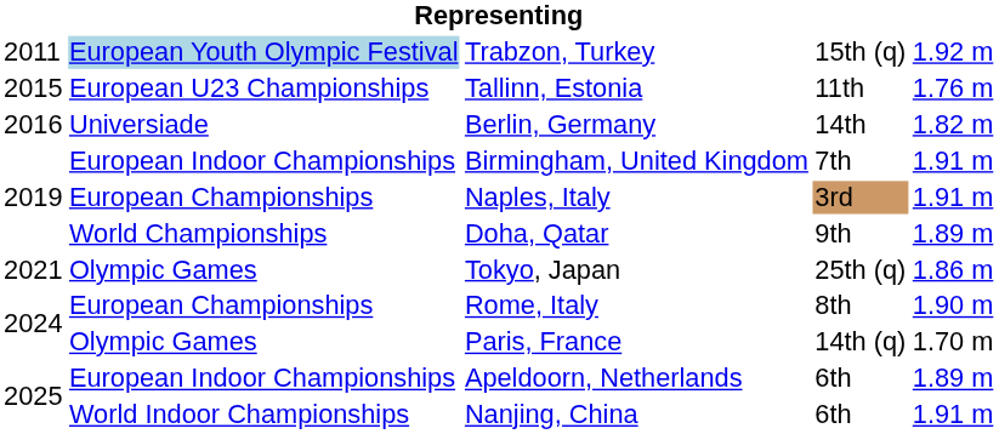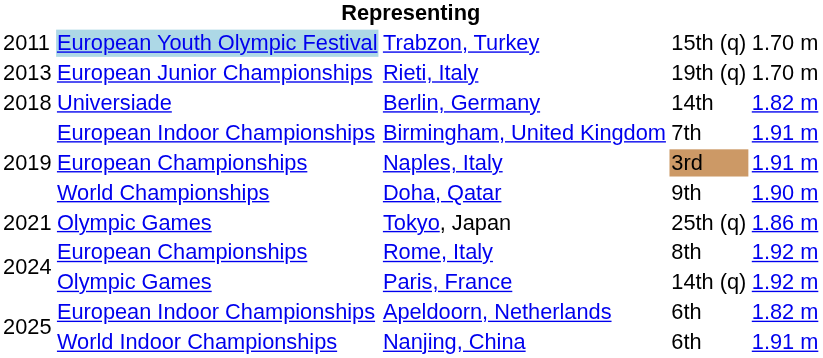 <table>
 <tr>
 <th colspan="5">Representing </th>
 </tr>
 <tr>
 <td>2011</td>
 <td style="background: lightblue;"><a href='#'>European Youth Olympic Festival</a></td>
 <td><a href='#'>Trabzon, Turkey</a></td>
 <td>15th (q)</td>
-<td><a href='#'>1.92 m</a></td>
+<td>1.70 m</td>
 </tr>
 <tr>
-<td>2015</td>
-<td><a href='#'>European U23 Championships</a></td>
-<td><a href='#'>Tallinn, Estonia</a></td>
-<td>11th</td>
-<td><a href='#'>1.76 m</a></td>
+<td>2013</td>
+<td><a href='#'>European Junior Championships</a></td>
+<td><a href='#'>Rieti, Italy</a></td>
+<td>19th (q)</td>
+<td>1.70 m</td>
 </tr>
 <tr>
-<td>2016</td>
+<td>2018</td>
 <td><a href='#'>Universiade</a></td>
 <td><a href='#'>Berlin, Germany</a></td>
 <td>14th</td>
 <td><a href='#'>1.82 m</a></td>
 </tr>
 <tr>
 <td rowspan=3>2019</td>
 <td><a href='#'>European Indoor Championships</a></td>
 <td><a href='#'>Birmingham, United Kingdom</a></td>
 <td>7th</td>
 <td><a href='#'>1.91 m</a></td>
 </tr>
 <tr>
 <td><a href='#'>European Championships</a></td>
 <td><a href='#'>Naples, Italy</a></td>
 <td bgcolor=cc9966>3rd</td>
 <td><a href='#'>1.91 m</a></td>
 </tr>
 <tr>
 <td><a href='#'>World Championships</a></td>
 <td><a href='#'>Doha, Qatar</a></td>
 <td>9th</td>
-<td><a href='#'>1.89 m</a></td>
+<td><a href='#'>1.90 m</a></td>
 </tr>
 <tr>
 <td>2021</td>
 <td><a href='#'>Olympic Games</a></td>
 <td><a href='#'>Tokyo</a>, Japan</td>
 <td>25th (q)</td>
 <td><a href='#'>1.86 m</a></td>
 </tr>
 <tr>
 <td rowspan=2>2024</td>
 <td><a href='#'>European Championships</a></td>
 <td><a href='#'>Rome, Italy</a></td>
 <td>8th</td>
-<td><a href='#'>1.90 m</a></td>
+<td><a href='#'>1.92 m</a></td>
 </tr>
 <tr>
 <td><a href='#'>Olympic Games</a></td>
 <td><a href='#'>Paris, France</a></td>
 <td>14th (q)</td>
-<td>1.70 m</td>
+<td><a href='#'>1.92 m</a></td>
 </tr>
 <tr>
 <td rowspan=2>2025</td>
 <td><a href='#'>European Indoor Championships</a></td>
 <td><a href='#'>Apeldoorn, Netherlands</a></td>
 <td>6th</td>
-<td><a href='#'>1.89 m</a></td>
+<td><a href='#'>1.82 m</a></td>
 </tr>
 <tr>
 <td><a href='#'>World Indoor Championships</a></td>
 <td><a href='#'>Nanjing, China</a></td>
 <td>6th</td>
 <td><a href='#'>1.91 m</a></td>
 </tr>
 </table>
